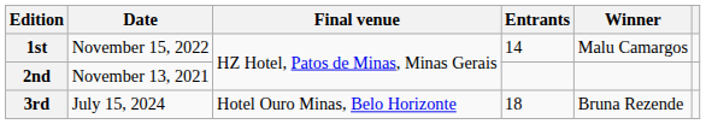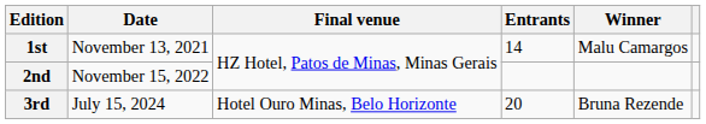 <table class="wikitable defaultcenter col2left col3left col5left" style="font-size:95%;">
 <tr>
 <th>Edition</th>
 <th>Date</th>
 <th>Final venue</th>
 <th>Entrants</th>
 <th>Winner</th>
 <th></th>
 </tr>
 <tr>
 <th>1st</th>
-<td>November 15, 2022</td>
+<td>November 13, 2021</td>
 <td rowspan=2>HZ Hotel, <a href='#'>Patos de Minas</a>, Minas Gerais</td>
 <td>14</td>
 <td>Malu Camargos</td>
 <td></td>
 </tr>
 <tr>
 <th>2nd</th>
-<td>November 13, 2021</td>
+<td>November 15, 2022</td>
 <td></td>
 <td></td>
 <td></td>
 </tr>
 <tr>
 <th>3rd</th>
 <td>July 15, 2024</td>
 <td>Hotel Ouro Minas, <a href='#'>Belo Horizonte</a></td>
-<td>18</td>
+<td>20</td>
 <td>Bruna Rezende</td>
 <td></td>
 </tr>
 </table>
